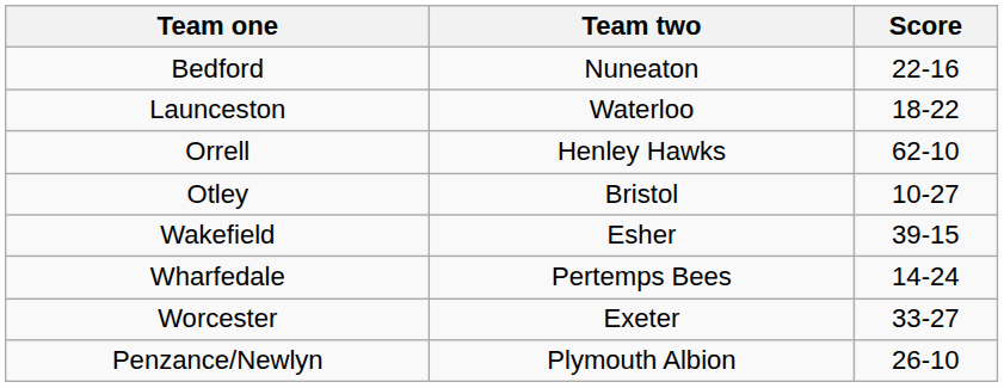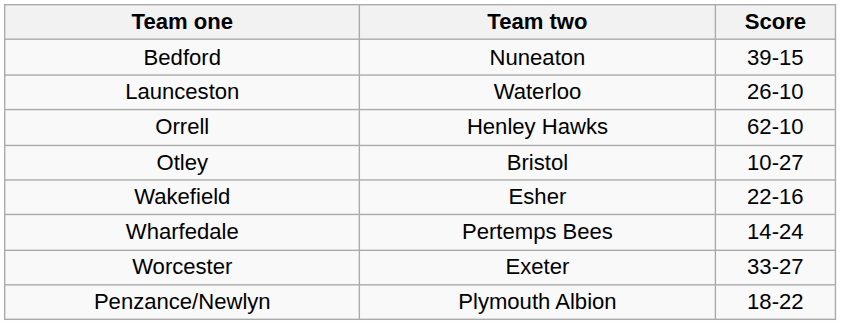 <table class="wikitable" style="text-align: center">
 <tr>
 <th width=250>Team one</th>
 <th width=250>Team two</th>
 <th width=80>Score</th>
 </tr>
 <tr>
 <td>Bedford</td>
 <td>Nuneaton</td>
-<td>22-16</td>
+<td>39-15</td>
 </tr>
 <tr>
 <td>Launceston</td>
 <td>Waterloo</td>
-<td>18-22</td>
+<td>26-10</td>
 </tr>
 <tr>
 <td>Orrell</td>
 <td>Henley Hawks</td>
 <td>62-10</td>
 </tr>
 <tr>
 <td>Otley</td>
 <td>Bristol</td>
 <td>10-27</td>
 </tr>
 <tr>
 <td>Wakefield</td>
 <td>Esher</td>
-<td>39-15</td>
+<td>22-16</td>
 </tr>
 <tr>
 <td>Wharfedale</td>
 <td>Pertemps Bees</td>
 <td>14-24</td>
 </tr>
 <tr>
 <td>Worcester</td>
 <td>Exeter</td>
 <td>33-27</td>
 </tr>
 <tr>
 <td>Penzance/Newlyn</td>
 <td>Plymouth Albion</td>
-<td>26-10</td>
+<td>18-22</td>
 </tr>
 </table>
